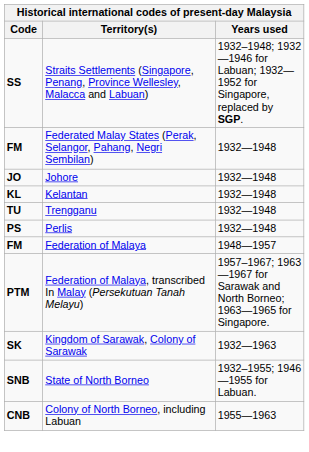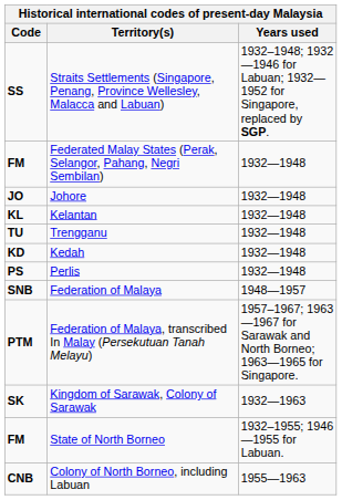 <table class="wikitable">
 <tr>
 <th align="center" colspan="3">Historical international codes of present-day Malaysia</th>
 </tr>
 <tr>
 <th scope="col" width="50px">Code</th>
 <th scope="col" width="250px">Territory(s)</th>
 <th scope="col" width="125px">Years used</th>
 </tr>
 <tr>
 <td><strong>SS</strong></td>
 <td><a href='#'>Straits Settlements</a> (<a href='#'>Singapore</a>, <a href='#'>Penang</a>, <a href='#'>Province Wellesley</a>, <a href='#'>Malacca</a> and <a href='#'>Labuan</a>)</td>
 <td>1932–1948; 1932—1946 for Labuan; 1932—1952 for Singapore, replaced by <strong>SGP</strong>.</td>
 </tr>
 <tr>
 <td><strong>FM</strong></td>
 <td><a href='#'>Federated Malay States</a> (<a href='#'>Perak</a>, <a href='#'>Selangor</a>, <a href='#'>Pahang</a>, <a href='#'>Negri Sembilan</a>)</td>
 <td>1932—1948</td>
 </tr>
 <tr>
 <td><strong>JO</strong></td>
 <td><a href='#'>Johore</a></td>
 <td>1932—1948</td>
 </tr>
 <tr>
 <td><strong>KL</strong></td>
 <td><a href='#'>Kelantan</a></td>
 <td>1932—1948</td>
 </tr>
 <tr>
 <td><strong>TU</strong></td>
 <td><a href='#'>Trengganu</a></td>
 <td>1932—1948</td>
 </tr>
 <tr>
+<td><strong>KD</strong></td>
+<td><a href='#'>Kedah</a></td>
+<td>1932—1948</td>
+</tr>
+<tr>
 <td><strong>PS</strong></td>
 <td><a href='#'>Perlis</a></td>
 <td>1932—1948</td>
 </tr>
 <tr>
-<td><strong>FM</strong></td>
+<td><strong>SNB</strong></td>
 <td><a href='#'>Federation of Malaya</a></td>
 <td>1948—1957</td>
 </tr>
 <tr>
 <td><strong>PTM</strong></td>
 <td><a href='#'>Federation of Malaya</a>, transcribed In <a href='#'>Malay</a> (<em>Persekutuan Tanah Melayu</em>)</td>
 <td>1957–1967; 1963—1967 for Sarawak and North Borneo; 1963—1965 for Singapore.</td>
 </tr>
 <tr>
 <td><strong>SK</strong></td>
 <td><a href='#'>Kingdom of Sarawak</a>, <a href='#'>Colony of Sarawak</a></td>
 <td>1932—1963</td>
 </tr>
 <tr>
-<td><strong>SNB</strong></td>
+<td><strong>FM</strong></td>
 <td><a href='#'>State of North Borneo</a></td>
 <td>1932–1955; 1946—1955 for Labuan.</td>
 </tr>
 <tr>
 <td><strong>CNB</strong></td>
 <td><a href='#'>Colony of North Borneo</a>, including Labuan</td>
 <td>1955—1963</td>
 </tr>
 </table>
